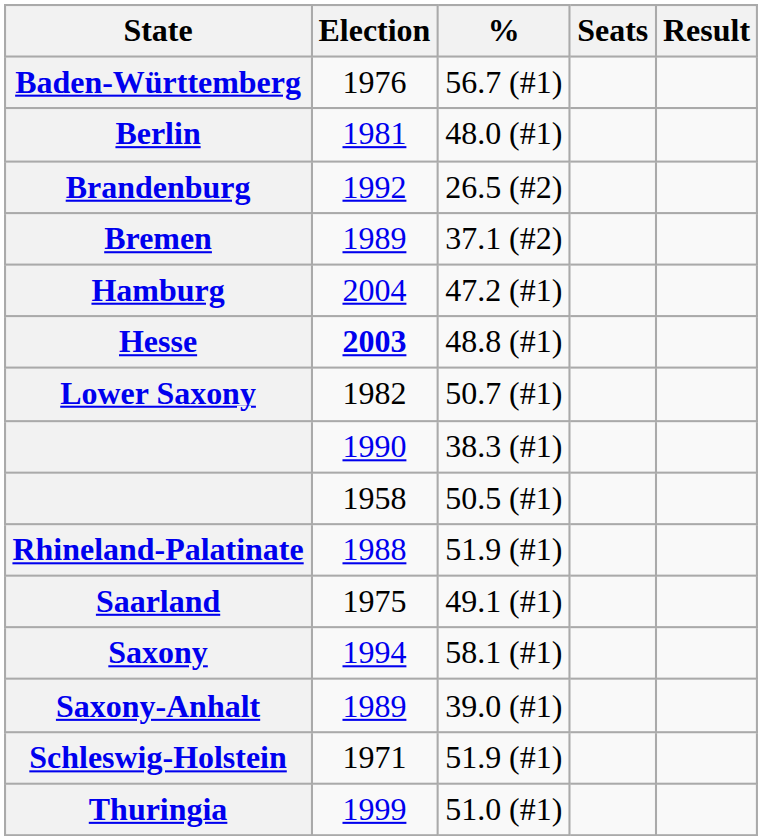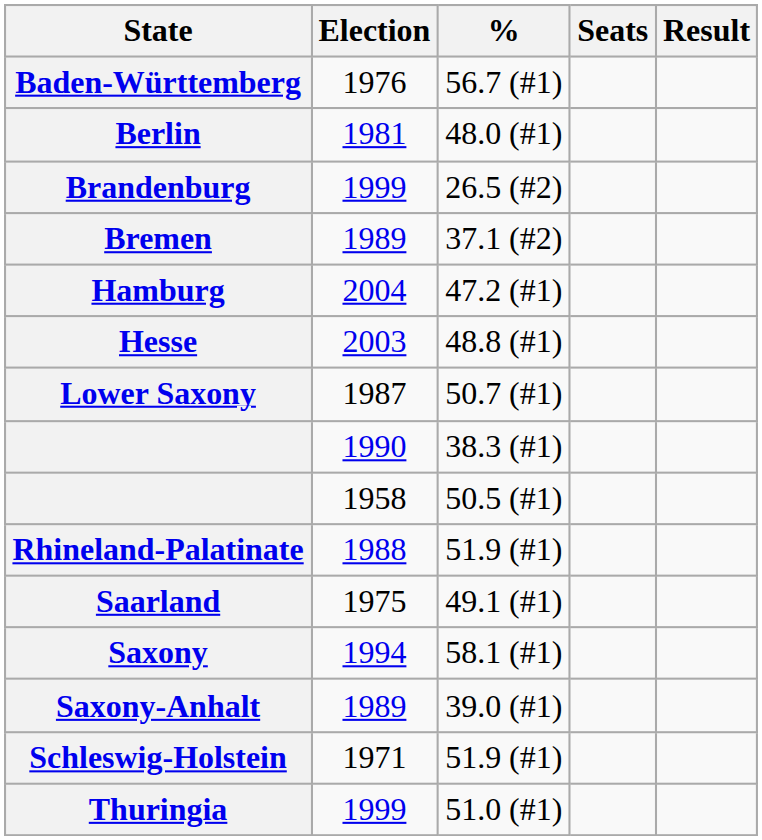 <table class="wikitable" style="font-size:97%; text-align:center;">
 <tr>
 <th>State</th>
 <th>Election</th>
 <th>%</th>
 <th>Seats</th>
 <th>Result</th>
 </tr>
 <tr>
 <th><a href='#'>Baden-Württemberg</a></th>
 <td>1976</td>
 <td>56.7 (#1)</td>
 <td></td>
 <td></td>
 </tr>
 <tr>
 <th><a href='#'>Berlin</a></th>
 <td><a href='#'>1981</a></td>
 <td>48.0 (#1)</td>
 <td></td>
 <td></td>
 </tr>
 <tr>
 <th><a href='#'>Brandenburg</a></th>
-<td><a href='#'>1992</a></td>
+<td><a href='#'>1999</a></td>
 <td>26.5 (#2)</td>
 <td></td>
 <td></td>
 </tr>
 <tr>
 <th><a href='#'>Bremen</a></th>
 <td><a href='#'>1989</a></td>
 <td>37.1 (#2)</td>
 <td></td>
 <td></td>
 </tr>
 <tr>
 <th><a href='#'>Hamburg</a></th>
 <td><a href='#'>2004</a></td>
 <td>47.2 (#1)</td>
 <td></td>
 <td></td>
 </tr>
 <tr>
 <th><a href='#'>Hesse</a></th>
-<td><strong><a href='#'>2003</a></strong></td>
+<td><a href='#'>2003</a></td>
 <td>48.8 (#1)</td>
 <td></td>
 <td></td>
 </tr>
 <tr>
 <th><a href='#'>Lower Saxony</a></th>
-<td>1982</td>
+<td>1987</td>
 <td>50.7 (#1)</td>
 <td></td>
 <td></td>
 </tr>
 <tr>
 <th><a href='#'></a></th>
 <td><a href='#'>1990</a></td>
 <td>38.3 (#1)</td>
 <td></td>
 <td></td>
 </tr>
 <tr>
 <th><a href='#'></a></th>
 <td>1958</td>
 <td>50.5 (#1)</td>
 <td></td>
 <td></td>
 </tr>
 <tr>
 <th><a href='#'>Rhineland-Palatinate</a></th>
 <td><a href='#'>1988</a></td>
 <td>51.9 (#1)</td>
 <td></td>
 <td></td>
 </tr>
 <tr>
 <th><a href='#'>Saarland</a></th>
 <td>1975</td>
 <td>49.1 (#1)</td>
 <td></td>
 <td></td>
 </tr>
 <tr>
 <th><a href='#'>Saxony</a></th>
 <td><a href='#'>1994</a></td>
 <td>58.1 (#1)</td>
 <td></td>
 <td></td>
 </tr>
 <tr>
 <th><a href='#'>Saxony-Anhalt</a></th>
 <td><a href='#'>1989</a></td>
 <td>39.0 (#1)</td>
 <td></td>
 <td></td>
 </tr>
 <tr>
 <th><a href='#'>Schleswig-Holstein</a></th>
 <td>1971</td>
 <td>51.9 (#1)</td>
 <td></td>
 <td></td>
 </tr>
 <tr>
 <th><a href='#'>Thuringia</a></th>
 <td><a href='#'>1999</a></td>
 <td>51.0 (#1)</td>
 <td></td>
 <td></td>
 </tr>
 </table>
